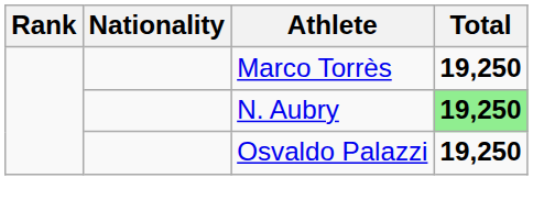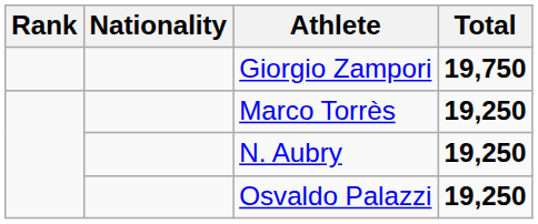 <table class="wikitable">
 <tr>
 <th>Rank</th>
 <th>Nationality</th>
 <th>Athlete</th>
 <th>Total</th>
+</tr>
+<tr>
+<td></td>
+<td></td>
+<td><a href='#'>Giorgio Zampori</a></td>
+<td><strong>19,750</strong></td>
 </tr>
 <tr>
 <td rowspan="3"></td>
 <td></td>
 <td><a href='#'>Marco Torrès</a></td>
 <td><strong>19,250</strong></td>
 </tr>
 <tr>
 <td></td>
 <td><a href='#'>N. Aubry</a></td>
-<td style="background: lightgreen;"><strong>19,250</strong></td>
+<td><strong>19,250</strong></td>
 </tr>
 <tr>
 <td></td>
 <td><a href='#'>Osvaldo Palazzi</a></td>
 <td><strong>19,250</strong></td>
 </tr>
 </table>
